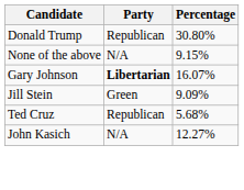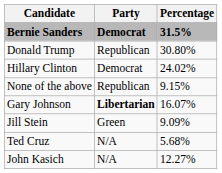 <table class="wikitable">
 <tr>
 <th>Candidate</th>
 <th>Party</th>
 <th>Percentage</th>
+</tr>
+<tr style="background:#B8B8B8;">
+<td style="text-align:left;"><strong>Bernie Sanders</strong></td>
+<td><strong>Democrat</strong></td>
+<td><strong>31.5%</strong></td>
 </tr>
 <tr>
 <td>Donald Trump</td>
 <td>Republican</td>
 <td>30.80%</td>
 </tr>
 <tr>
+<td>Hillary Clinton</td>
+<td>Democrat</td>
+<td>24.02%</td>
+</tr>
+<tr>
 <td>None of the above</td>
-<td>N/A</td>
+<td>Republican</td>
 <td>9.15%</td>
 </tr>
 <tr>
 <td>Gary Johnson</td>
 <td><strong>Libertarian</strong></td>
 <td>16.07%</td>
 </tr>
 <tr>
 <td>Jill Stein</td>
 <td>Green</td>
 <td>9.09%</td>
 </tr>
 <tr>
 <td>Ted Cruz</td>
-<td>Republican</td>
+<td>N/A</td>
 <td>5.68%</td>
 </tr>
 <tr>
 <td>John Kasich</td>
 <td>N/A</td>
 <td>12.27%</td>
 </tr>
 </table>
